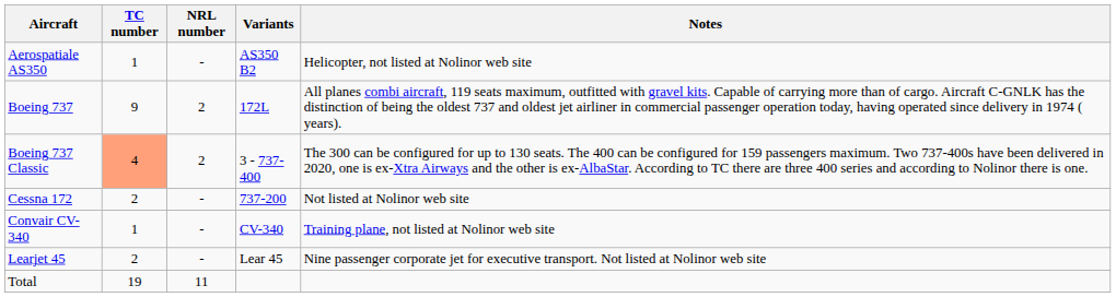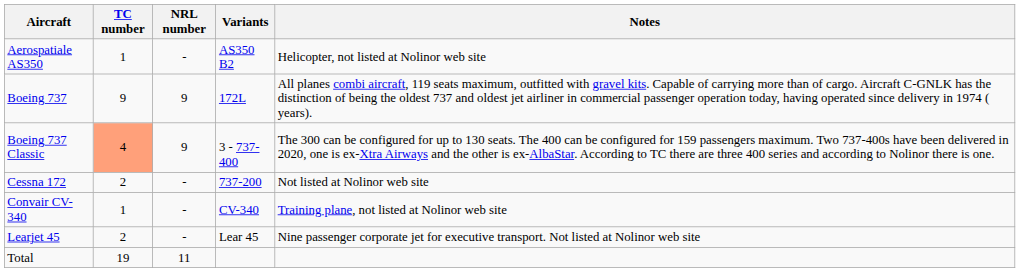 <table class="wikitable" style="margin:1em auto; border-collapse:collapse">
 <tr>
 <th>Aircraft</th>
 <th><a href='#'>TC</a> number</th>
 <th>NRL number</th>
 <th>Variants</th>
 <th>Notes</th>
 </tr>
 <tr>
 <td><a href='#'>Aerospatiale AS350</a></td>
 <td align=center>1</td>
 <td align=center>-</td>
 <td><a href='#'>AS350 B2</a></td>
 <td>Helicopter, not listed at Nolinor web site</td>
 </tr>
 <tr>
 <td><a href='#'>Boeing 737</a></td>
 <td align=center>9</td>
-<td align=center>2</td>
+<td align=center>9</td>
 <td><a href='#'>172L</a></td>
 <td>All planes <a href='#'>combi aircraft</a>, 119 seats maximum, outfitted with <a href='#'>gravel kits</a>. Capable of carrying more than  of cargo. Aircraft C-GNLK has the distinction of being the oldest 737 and oldest jet airliner in commercial passenger operation today, having operated since delivery in 1974 ( years).</td>
 </tr>
 <tr>
 <td><a href='#'>Boeing 737 Classic</a></td>
 <td align=center style="background: lightsalmon;">4</td>
-<td align=center>2</td>
+<td align=center>9</td>
 <td><br>3 - <a href='#'>737-400</a></td>
 <td>The 300 can be configured for up to 130 seats. The 400 can be configured for 159 passengers maximum. Two 737-400s have been delivered in 2020, one is ex-<a href='#'>Xtra Airways</a> and the other is ex-<a href='#'>AlbaStar</a>. According to TC there are three 400 series and according to Nolinor there is one.</td>
 </tr>
 <tr>
 <td><a href='#'>Cessna 172</a></td>
 <td align=center>2</td>
 <td align=center>-</td>
 <td><a href='#'>737-200</a></td>
 <td>Not listed at Nolinor web site</td>
 </tr>
 <tr>
 <td><a href='#'>Convair CV-340</a></td>
 <td align=center>1</td>
 <td align=center>-</td>
 <td><a href='#'>CV-340</a></td>
 <td><a href='#'>Training plane</a>, not listed at Nolinor web site</td>
 </tr>
 <tr>
 <td><a href='#'>Learjet 45</a></td>
 <td align=center>2</td>
 <td align=center>-</td>
 <td>Lear 45</td>
 <td>Nine passenger corporate jet for executive transport. Not listed at Nolinor web site</td>
 </tr>
 <tr>
 <td>Total</td>
 <td align=center>19</td>
 <td align=center>11</td>
 <td></td>
 </tr>
 </table>
